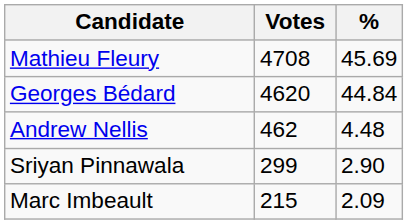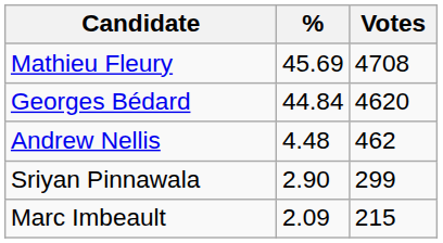 <table class="wikitable">
 <tr>
 <th style="width: 170px">Candidate</th>
+<th style="width: 40px">%</th>
 <th style="width: 50px">Votes</th>
-<th style="width: 40px">%</th>
 </tr>
 <tr>
 <td><a href='#'>Mathieu Fleury</a></td>
+<td>45.69</td>
 <td>4708</td>
-<td>45.69</td>
 </tr>
 <tr>
 <td><a href='#'>Georges Bédard</a></td>
+<td>44.84</td>
 <td>4620</td>
-<td>44.84</td>
 </tr>
 <tr>
 <td><a href='#'>Andrew Nellis</a></td>
+<td>4.48</td>
 <td>462</td>
-<td>4.48</td>
 </tr>
 <tr>
 <td>Sriyan Pinnawala</td>
+<td>2.90</td>
 <td>299</td>
-<td>2.90</td>
 </tr>
 <tr>
 <td>Marc Imbeault</td>
+<td>2.09</td>
 <td>215</td>
-<td>2.09</td>
 </tr>
 </table>
